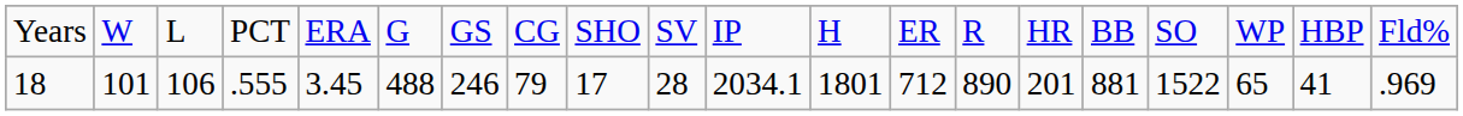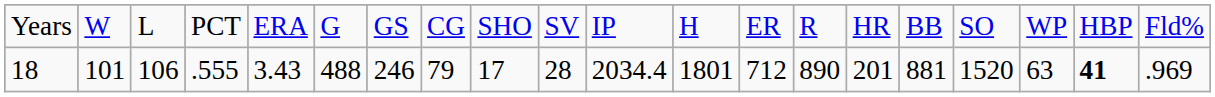 <table class="wikitable">
 <tr>
 <td>Years</td>
 <td><a href='#'>W</a></td>
 <td>L</td>
 <td>PCT</td>
 <td><a href='#'>ERA</a></td>
 <td><a href='#'>G</a></td>
 <td><a href='#'>GS</a></td>
 <td><a href='#'>CG</a></td>
 <td><a href='#'>SHO</a></td>
 <td><a href='#'>SV</a></td>
 <td><a href='#'>IP</a></td>
 <td><a href='#'>H</a></td>
 <td><a href='#'>ER</a></td>
 <td><a href='#'>R</a></td>
 <td><a href='#'>HR</a></td>
 <td><a href='#'>BB</a></td>
 <td><a href='#'>SO</a></td>
 <td><a href='#'>WP</a></td>
 <td><a href='#'>HBP</a></td>
 <td><a href='#'>Fld%</a></td>
 </tr>
 <tr>
 <td>18</td>
 <td>101</td>
 <td>106</td>
 <td>.555</td>
-<td>3.45</td>
+<td>3.43</td>
 <td>488</td>
 <td>246</td>
 <td>79</td>
 <td>17</td>
 <td>28</td>
-<td>2034.1</td>
+<td>2034.4</td>
 <td>1801</td>
 <td>712</td>
 <td>890</td>
 <td>201</td>
 <td>881</td>
-<td>1522</td>
-<td>65</td>
-<td>41</td>
+<td>1520</td>
+<td>63</td>
+<td><strong>41</strong></td>
 <td>.969</td>
 </tr>
 </table>
